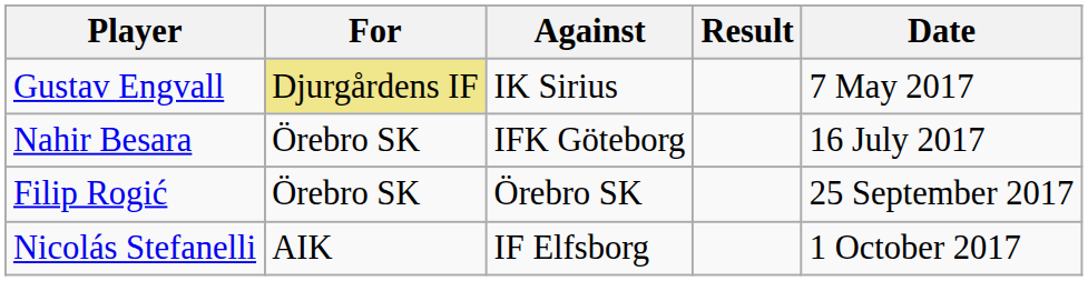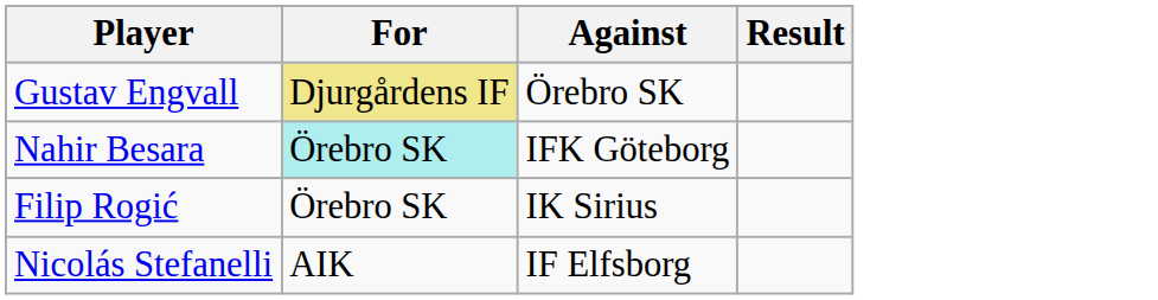 <table class="wikitable sortable">
 <tr>
 <th>Player</th>
 <th>For</th>
 <th>Against</th>
 <th align=center>Result</th>
-<th>Date</th>
 </tr>
 <tr>
 <td> <a href='#'>Gustav Engvall</a></td>
 <td style="background: khaki;">Djurgårdens IF</td>
-<td>IK Sirius</td>
+<td>Örebro SK</td>
 <td align=center></td>
-<td>7 May 2017</td>
 </tr>
 <tr>
 <td> <a href='#'>Nahir Besara</a></td>
-<td>Örebro SK</td>
+<td style="background: paleturquoise;">Örebro SK</td>
 <td>IFK Göteborg</td>
 <td align=center></td>
-<td>16 July 2017</td>
 </tr>
 <tr>
 <td> <a href='#'>Filip Rogić</a></td>
 <td>Örebro SK</td>
-<td>Örebro SK</td>
+<td>IK Sirius</td>
 <td align=center></td>
-<td>25 September 2017</td>
 </tr>
 <tr>
 <td> <a href='#'>Nicolás Stefanelli</a></td>
 <td>AIK</td>
 <td>IF Elfsborg</td>
 <td align=center></td>
-<td>1 October 2017</td>
 </tr>
 </table>
